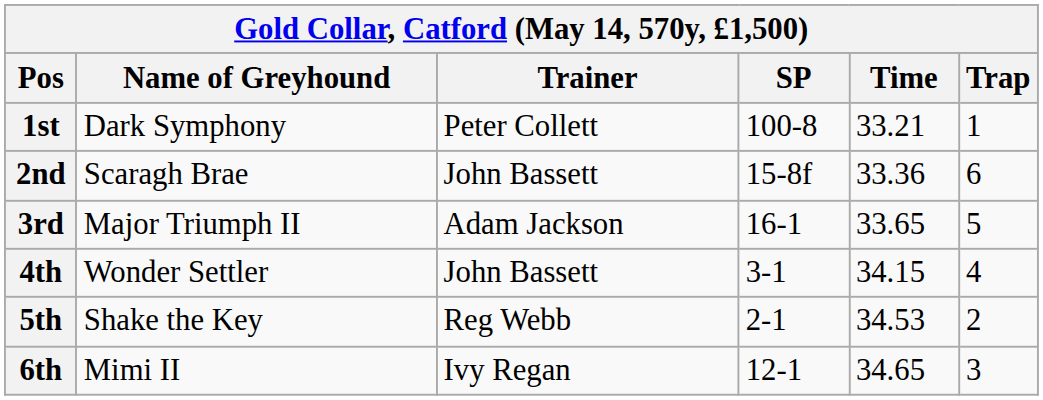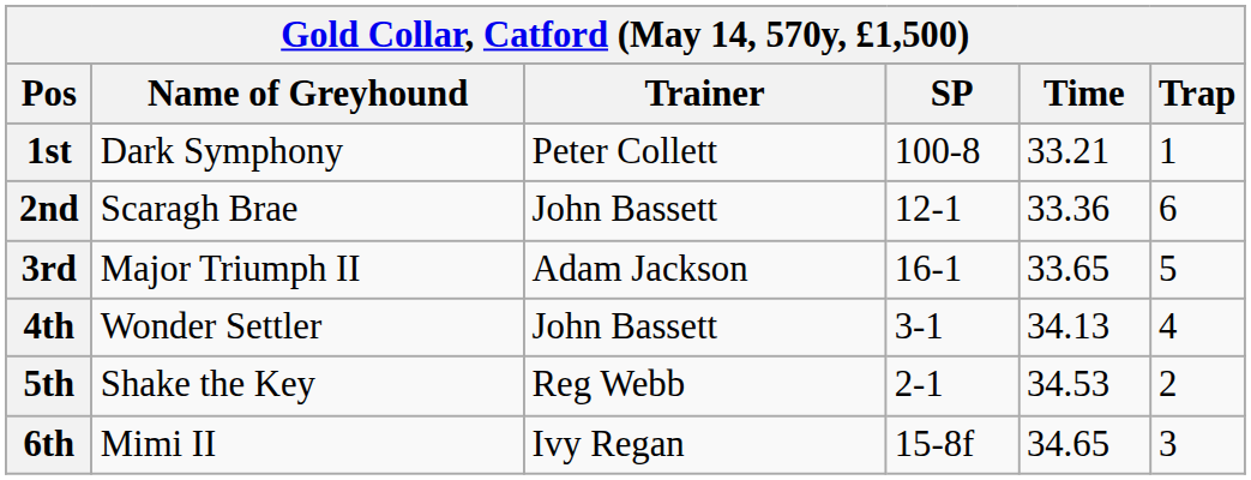 <table class="wikitable">
 <tr>
 <th colspan="6"><a href='#'>Gold Collar</a>, <a href='#'>Catford</a> (May 14, 570y, £1,500)</th>
 </tr>
 <tr>
 <th width=30>Pos</th>
 <th width=180>Name of Greyhound</th>
 <th width=150>Trainer</th>
 <th width=50>SP</th>
 <th width=50>Time</th>
 <th width=30>Trap</th>
 </tr>
 <tr>
 <th>1st</th>
 <td>Dark Symphony</td>
 <td>Peter Collett</td>
 <td>100-8</td>
 <td>33.21</td>
 <td>1</td>
 </tr>
 <tr>
 <th>2nd</th>
 <td>Scaragh Brae</td>
 <td>John Bassett</td>
-<td>15-8f</td>
+<td>12-1</td>
 <td>33.36</td>
 <td>6</td>
 </tr>
 <tr>
 <th>3rd</th>
 <td>Major Triumph II</td>
 <td>Adam Jackson</td>
 <td>16-1</td>
 <td>33.65</td>
 <td>5</td>
 </tr>
 <tr>
 <th>4th</th>
 <td>Wonder Settler</td>
 <td>John Bassett</td>
 <td>3-1</td>
-<td>34.15</td>
+<td>34.13</td>
 <td>4</td>
 </tr>
 <tr>
 <th>5th</th>
 <td>Shake the Key</td>
 <td>Reg Webb</td>
 <td>2-1</td>
 <td>34.53</td>
 <td>2</td>
 </tr>
 <tr>
 <th>6th</th>
 <td>Mimi II</td>
 <td>Ivy Regan</td>
-<td>12-1</td>
+<td>15-8f</td>
 <td>34.65</td>
 <td>3</td>
 </tr>
 </table>
